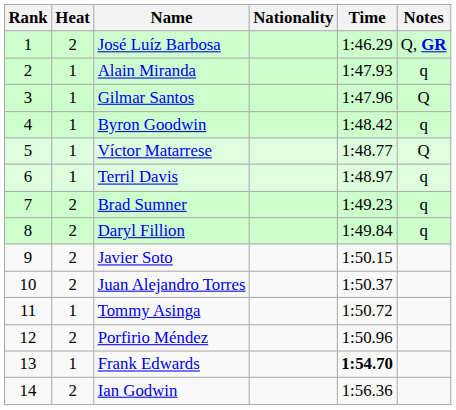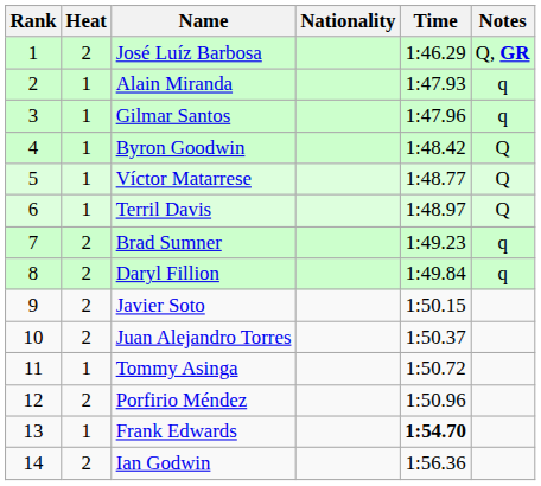 <table class="wikitable sortable" style="text-align:center">
 <tr>
 <th>Rank</th>
 <th>Heat</th>
 <th>Name</th>
 <th>Nationality</th>
 <th>Time</th>
 <th>Notes</th>
 </tr>
 <tr bgcolor=ccffcc>
 <td>1</td>
 <td>2</td>
 <td align=left><a href='#'>José Luíz Barbosa</a></td>
 <td align=left></td>
 <td>1:46.29</td>
 <td>Q, <strong><a href='#'>GR</a></strong></td>
 </tr>
 <tr bgcolor=ccffcc>
 <td>2</td>
 <td>1</td>
 <td align=left><a href='#'>Alain Miranda</a></td>
 <td align=left></td>
 <td>1:47.93</td>
 <td>q</td>
 </tr>
 <tr bgcolor=ccffcc>
 <td>3</td>
 <td>1</td>
 <td align=left><a href='#'>Gilmar Santos</a></td>
 <td align=left></td>
 <td>1:47.96</td>
-<td>Q</td>
+<td>q</td>
 </tr>
 <tr bgcolor=ccffcc>
 <td>4</td>
 <td>1</td>
 <td align=left><a href='#'>Byron Goodwin</a></td>
 <td align=left></td>
 <td>1:48.42</td>
-<td>q</td>
+<td>Q</td>
 </tr>
 <tr bgcolor=ddffdd>
 <td>5</td>
 <td>1</td>
 <td align=left><a href='#'>Víctor Matarrese</a></td>
 <td align=left></td>
 <td>1:48.77</td>
 <td>Q</td>
 </tr>
 <tr bgcolor=ddffdd>
 <td>6</td>
 <td>1</td>
 <td align=left><a href='#'>Terril Davis</a></td>
 <td align=left></td>
 <td>1:48.97</td>
-<td>q</td>
+<td>Q</td>
 </tr>
 <tr bgcolor=ccffcc>
 <td>7</td>
 <td>2</td>
 <td align=left><a href='#'>Brad Sumner</a></td>
 <td align=left></td>
 <td>1:49.23</td>
 <td>q</td>
 </tr>
 <tr bgcolor=ccffcc>
 <td>8</td>
 <td>2</td>
 <td align=left><a href='#'>Daryl Fillion</a></td>
 <td align=left></td>
 <td>1:49.84</td>
 <td>q</td>
 </tr>
 <tr>
 <td>9</td>
 <td>2</td>
 <td align=left><a href='#'>Javier Soto</a></td>
 <td align=left></td>
 <td>1:50.15</td>
 <td></td>
 </tr>
 <tr>
 <td>10</td>
 <td>2</td>
 <td align=left><a href='#'>Juan Alejandro Torres</a></td>
 <td align=left></td>
 <td>1:50.37</td>
 <td></td>
 </tr>
 <tr>
 <td>11</td>
 <td>1</td>
 <td align=left><a href='#'>Tommy Asinga</a></td>
 <td align=left></td>
 <td>1:50.72</td>
 <td></td>
 </tr>
 <tr>
 <td>12</td>
 <td>2</td>
 <td align=left><a href='#'>Porfirio Méndez</a></td>
 <td align=left></td>
 <td>1:50.96</td>
 <td></td>
 </tr>
 <tr>
 <td>13</td>
 <td>1</td>
 <td align=left><a href='#'>Frank Edwards</a></td>
 <td align=left></td>
 <td><strong>1:54.70</strong></td>
 <td></td>
 </tr>
 <tr>
 <td>14</td>
 <td>2</td>
 <td align=left><a href='#'>Ian Godwin</a></td>
 <td align=left></td>
 <td>1:56.36</td>
 <td></td>
 </tr>
 </table>
